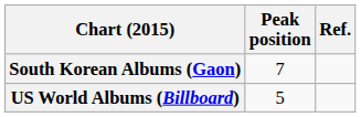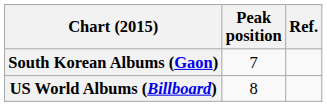 <table class="wikitable sortable plainrowheaders" style="text-align:center;">
 <tr>
 <th>Chart (2015)</th>
 <th>Peak<br>position</th>
 <th>Ref.</th>
 </tr>
 <tr>
 <th scope="row">South Korean Albums (<a href='#'>Gaon</a>)</th>
 <td>7</td>
 <td></td>
 </tr>
 <tr>
 <th scope="row">US World Albums (<em><a href='#'>Billboard</a></em>)</th>
-<td>5</td>
+<td>8</td>
 <td></td>
 </tr>
 </table>
